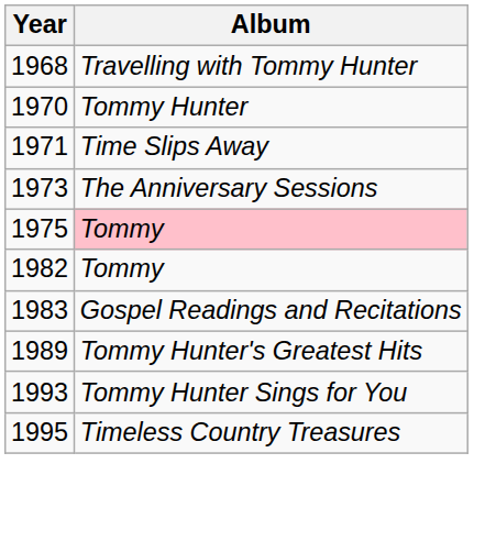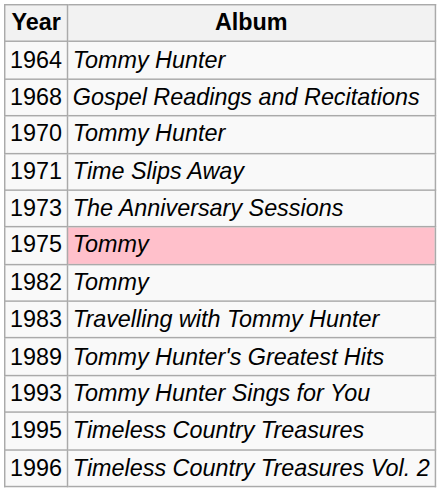 <table class="wikitable">
 <tr>
 <th>Year</th>
 <th>Album</th>
 </tr>
 <tr>
+<td>1964</td>
+<td><em>Tommy Hunter</em></td>
+</tr>
+<tr>
 <td>1968</td>
-<td><em>Travelling with Tommy Hunter</em></td>
+<td><em>Gospel Readings and Recitations</em></td>
 </tr>
 <tr>
 <td>1970</td>
 <td><em>Tommy Hunter</em></td>
 </tr>
 <tr>
 <td>1971</td>
 <td><em>Time Slips Away</em></td>
 </tr>
 <tr>
 <td>1973</td>
 <td><em>The Anniversary Sessions</em></td>
 </tr>
 <tr>
 <td>1975</td>
 <td style="background: pink;"><em>Tommy</em></td>
 </tr>
 <tr>
 <td>1982</td>
 <td><em>Tommy</em></td>
 </tr>
 <tr>
 <td>1983</td>
-<td><em>Gospel Readings and Recitations</em></td>
+<td><em>Travelling with Tommy Hunter</em></td>
 </tr>
 <tr>
 <td>1989</td>
 <td><em>Tommy Hunter's Greatest Hits</em></td>
 </tr>
 <tr>
 <td>1993</td>
 <td><em>Tommy Hunter Sings for You</em></td>
 </tr>
 <tr>
 <td>1995</td>
 <td><em>Timeless Country Treasures</em></td>
 </tr>
+<tr>
+<td>1996</td>
+<td><em>Timeless Country Treasures Vol. 2</em></td>
+</tr>
 </table>
